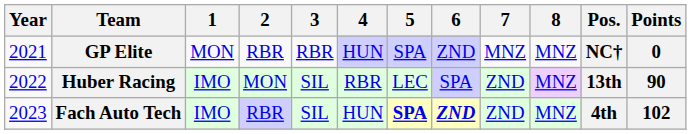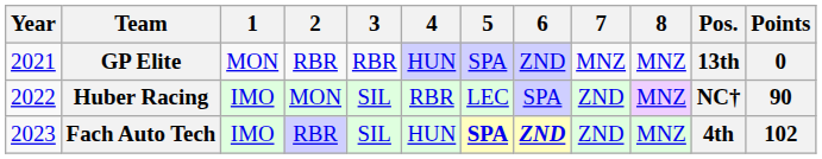 <table class="wikitable" border="1" style="text-align:center; font-size:90%;">
 <tr>
 <th>Year</th>
 <th>Team</th>
 <th>1</th>
 <th>2</th>
 <th>3</th>
 <th>4</th>
 <th>5</th>
 <th>6</th>
 <th>7</th>
 <th>8</th>
 <th>Pos.</th>
 <th>Points</th>
 </tr>
 <tr>
 <td><a href='#'>2021</a></td>
 <th>GP Elite</th>
 <td style="background:#;"><a href='#'>MON</a></td>
 <td style="background:#;"><a href='#'>RBR</a></td>
 <td style="background:#;"><a href='#'>RBR</a></td>
 <td style="background:#CFCFFF;"><a href='#'>HUN</a><br></td>
 <td style="background:#CFCFFF;"><a href='#'>SPA</a><br></td>
 <td style="background:#CFCFFF;"><a href='#'>ZND</a><br></td>
 <td style="background:#;"><a href='#'>MNZ</a></td>
 <td style="background:#;"><a href='#'>MNZ</a></td>
-<th>NC†</th>
+<th>13th</th>
 <th>0</th>
 </tr>
 <tr>
 <td><a href='#'>2022</a></td>
 <th>Huber Racing</th>
 <td style="background:#DFFFDF;"><a href='#'>IMO</a><br></td>
 <td style="background:#DFFFDF;"><a href='#'>MON</a><br></td>
 <td style="background:#DFFFDF;"><a href='#'>SIL</a><br></td>
 <td style="background:#DFFFDF;"><a href='#'>RBR</a><br></td>
 <td style="background:#DFFFDF;"><a href='#'>LEC</a><br></td>
 <td style="background:#CFCFFF;"><a href='#'>SPA</a><br></td>
 <td style="background:#DFFFDF;"><a href='#'>ZND</a><br></td>
 <td style="background:#EFCFFF;"><a href='#'>MNZ</a><br></td>
-<th>13th</th>
+<th>NC†</th>
 <th>90</th>
 </tr>
 <tr>
 <td><a href='#'>2023</a></td>
 <th>Fach Auto Tech</th>
 <td style="background:#DFFFDF;"><a href='#'>IMO</a><br></td>
 <td style="background:#CFCFFF;"><a href='#'>RBR</a><br></td>
 <td style="background:#DFFFDF;"><a href='#'>SIL</a><br></td>
 <td style="background:#DFFFDF;"><a href='#'>HUN</a><br></td>
 <td style="background:#FFFFBF;"><strong><a href='#'>SPA</a></strong><br></td>
 <td style="background:#FFFFBF;"><strong><em><a href='#'>ZND</a></em></strong><br></td>
 <td style="background:#DFFFDF;"><a href='#'>ZND</a><br></td>
 <td style="background:#DFFFDF;"><a href='#'>MNZ</a><br></td>
 <th style="background:#;">4th</th>
 <th style="background:#;">102</th>
 </tr>
 </table>
